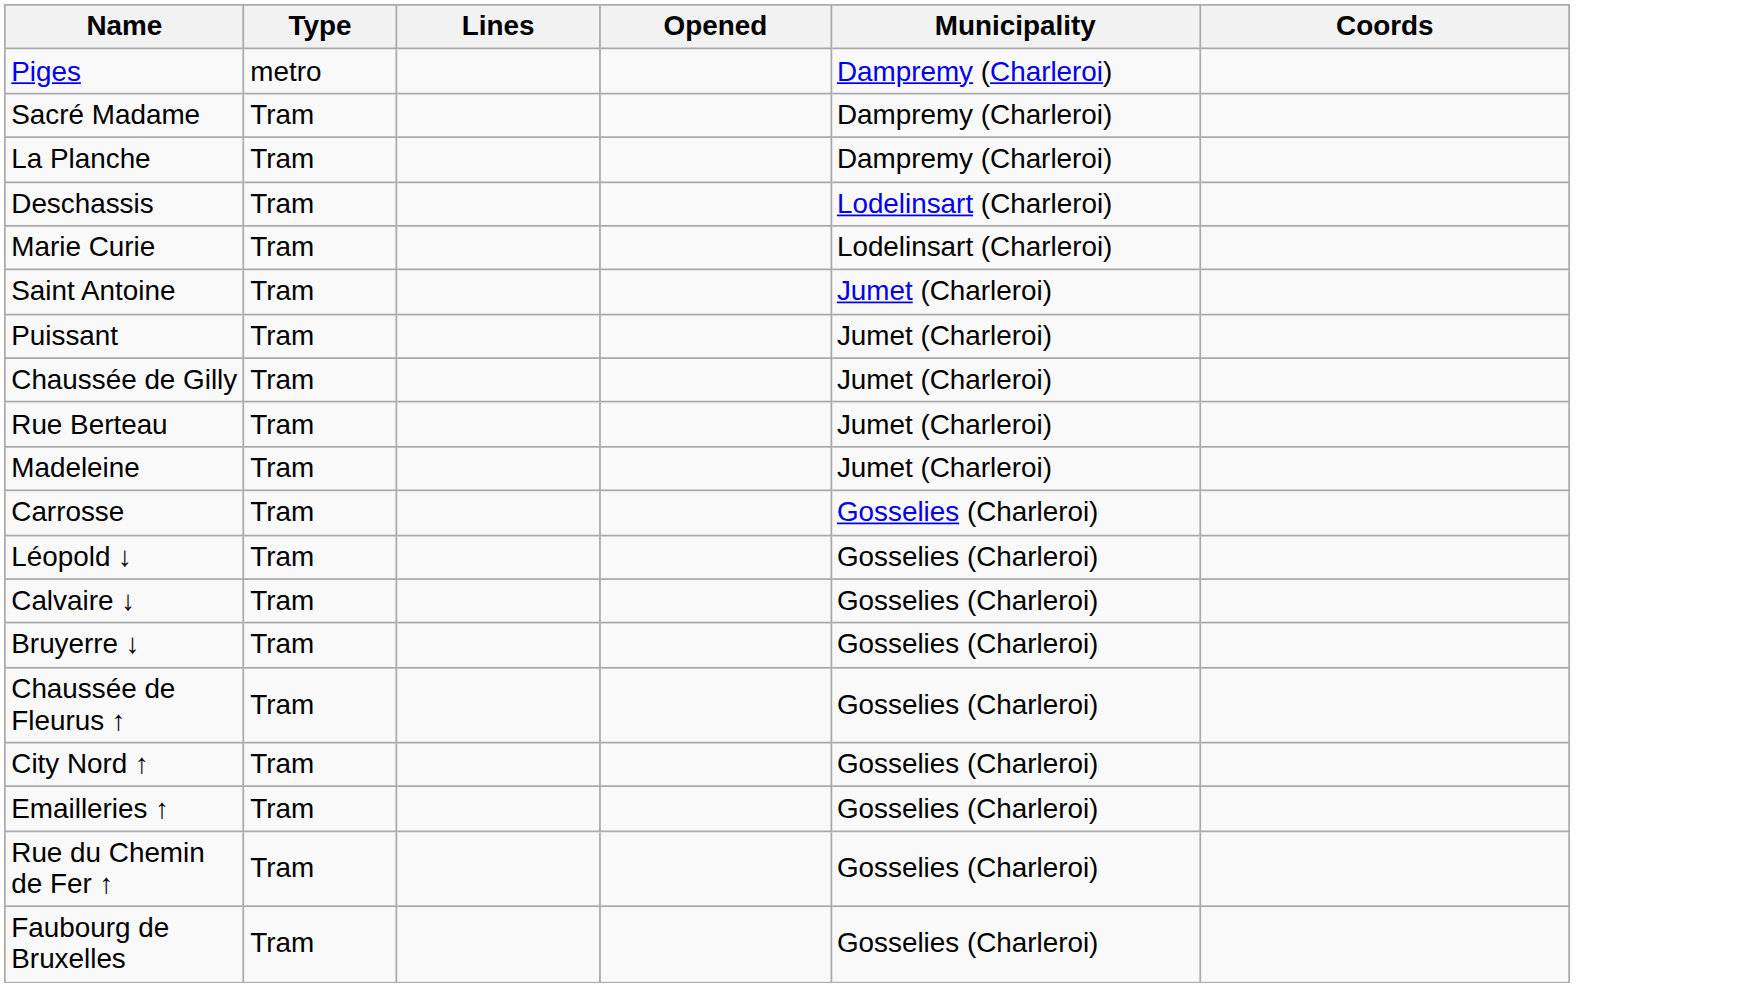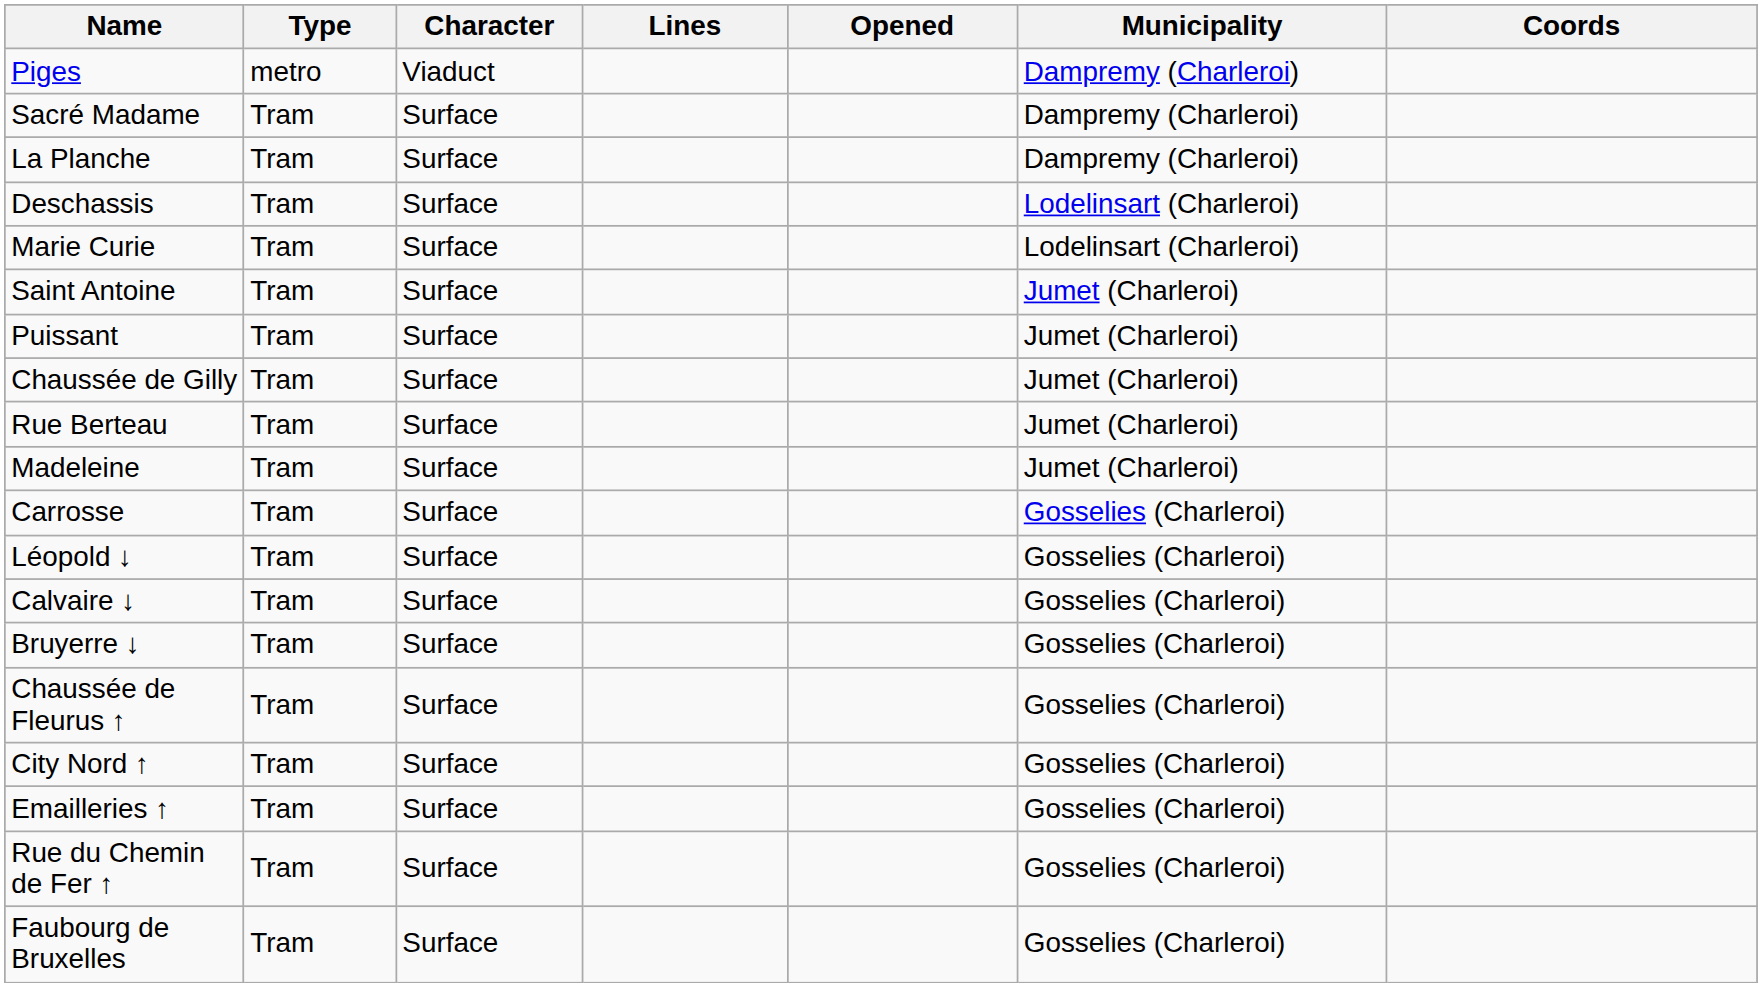 <table class="wikitable sortable">
 <tr>
 <th scope="col" width="130px">Name</th>
 <th scope="col" width="80px">Type</th>
+<th scope="col" width="100px">Character</th>
 <th scope="col" width="110px">Lines</th>
 <th scope="col" width="125px">Opened</th>
 <th scope="col" width="205px">Municipality</th>
 <th scope="col" width="205px" class="unsortable">Coords</th>
 </tr>
 <tr>
 <td><a href='#'>Piges</a></td>
 <td>metro</td>
+<td>Viaduct</td>
 <td>  </td>
 <td></td>
 <td><a href='#'>Dampremy</a> (<a href='#'>Charleroi</a>)</td>
 <td></td>
 </tr>
 <tr>
 <td>Sacré Madame</td>
 <td>Tram</td>
+<td>Surface</td>
 <td></td>
 <td></td>
 <td>Dampremy (Charleroi)</td>
 <td></td>
 </tr>
 <tr>
 <td>La Planche</td>
 <td>Tram</td>
+<td>Surface</td>
 <td></td>
 <td></td>
 <td>Dampremy (Charleroi)</td>
 <td></td>
 </tr>
 <tr>
 <td>Deschassis</td>
 <td>Tram</td>
+<td>Surface</td>
 <td></td>
 <td></td>
 <td><a href='#'>Lodelinsart</a> (Charleroi)</td>
 <td></td>
 </tr>
 <tr>
 <td>Marie Curie</td>
 <td>Tram</td>
+<td>Surface</td>
 <td></td>
 <td></td>
 <td>Lodelinsart (Charleroi)</td>
 <td></td>
 </tr>
 <tr>
 <td>Saint Antoine</td>
 <td>Tram</td>
+<td>Surface</td>
 <td></td>
 <td></td>
 <td><a href='#'>Jumet</a> (Charleroi)</td>
 <td></td>
 </tr>
 <tr>
 <td>Puissant</td>
 <td>Tram</td>
+<td>Surface</td>
 <td></td>
 <td></td>
 <td>Jumet (Charleroi)</td>
 <td></td>
 </tr>
 <tr>
 <td>Chaussée de Gilly</td>
 <td>Tram</td>
+<td>Surface</td>
 <td></td>
 <td></td>
 <td>Jumet (Charleroi)</td>
 <td></td>
 </tr>
 <tr>
 <td>Rue Berteau</td>
 <td>Tram</td>
+<td>Surface</td>
 <td></td>
 <td></td>
 <td>Jumet (Charleroi)</td>
 <td></td>
 </tr>
 <tr>
 <td>Madeleine</td>
 <td>Tram</td>
+<td>Surface</td>
 <td></td>
 <td></td>
 <td>Jumet (Charleroi)</td>
 <td></td>
 </tr>
 <tr>
 <td>Carrosse</td>
 <td>Tram</td>
+<td>Surface</td>
 <td></td>
 <td></td>
 <td><a href='#'>Gosselies</a> (Charleroi)</td>
 <td></td>
 </tr>
 <tr>
 <td>Léopold ↓</td>
 <td>Tram</td>
+<td>Surface</td>
 <td></td>
 <td></td>
 <td>Gosselies (Charleroi)</td>
 <td></td>
 </tr>
 <tr>
 <td>Calvaire ↓</td>
 <td>Tram</td>
+<td>Surface</td>
 <td></td>
 <td></td>
 <td>Gosselies (Charleroi)</td>
 <td></td>
 </tr>
 <tr>
 <td>Bruyerre ↓</td>
 <td>Tram</td>
+<td>Surface</td>
 <td></td>
 <td></td>
 <td>Gosselies (Charleroi)</td>
 <td></td>
 </tr>
 <tr>
 <td>Chaussée de Fleurus ↑</td>
 <td>Tram</td>
+<td>Surface</td>
 <td></td>
 <td></td>
 <td>Gosselies (Charleroi)</td>
 <td></td>
 </tr>
 <tr>
 <td>City Nord ↑</td>
 <td>Tram</td>
+<td>Surface</td>
 <td></td>
 <td></td>
 <td>Gosselies (Charleroi)</td>
 <td></td>
 </tr>
 <tr>
 <td>Emailleries ↑</td>
 <td>Tram</td>
+<td>Surface</td>
 <td></td>
 <td></td>
 <td>Gosselies (Charleroi)</td>
 <td></td>
 </tr>
 <tr>
 <td>Rue du Chemin de Fer ↑</td>
 <td>Tram</td>
+<td>Surface</td>
 <td></td>
 <td></td>
 <td>Gosselies (Charleroi)</td>
 <td></td>
 </tr>
 <tr>
 <td>Faubourg de Bruxelles</td>
 <td>Tram</td>
+<td>Surface</td>
 <td></td>
 <td></td>
 <td>Gosselies (Charleroi)</td>
 <td></td>
 </tr>
 </table>
